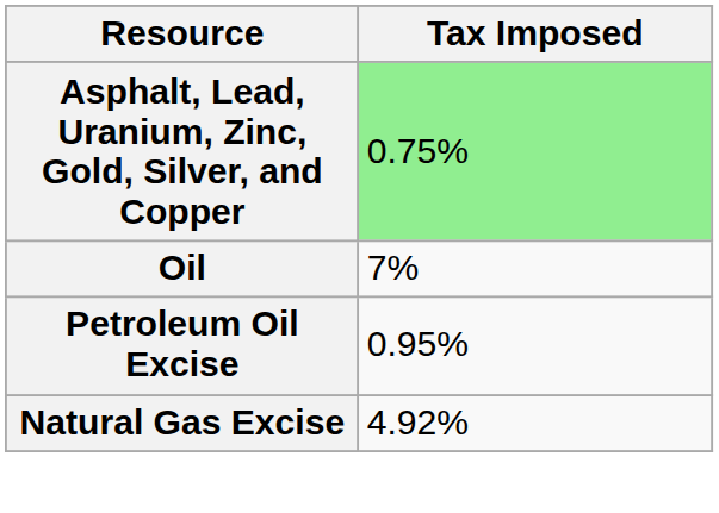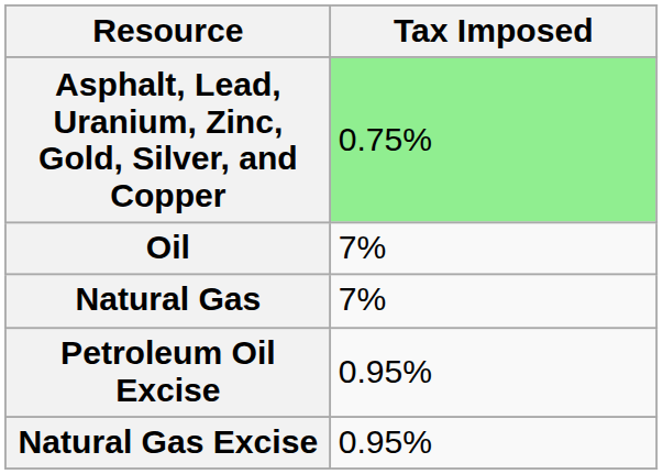 <table class="wikitable">
 <tr>
 <th width=150>Resource</th>
 <th width=150>Tax Imposed</th>
 </tr>
 <tr>
 <th>Asphalt, Lead, Uranium, Zinc, Gold, Silver, and Copper</th>
 <td style="background: lightgreen;">0.75%</td>
 </tr>
 <tr>
 <th>Oil</th>
 <td>7%</td>
 </tr>
 <tr>
+<th>Natural Gas</th>
+<td>7%</td>
+</tr>
+<tr>
 <th>Petroleum Oil Excise</th>
 <td>0.95%</td>
 </tr>
 <tr>
 <th>Natural Gas Excise</th>
-<td>4.92%</td>
+<td>0.95%</td>
 </tr>
 </table>
